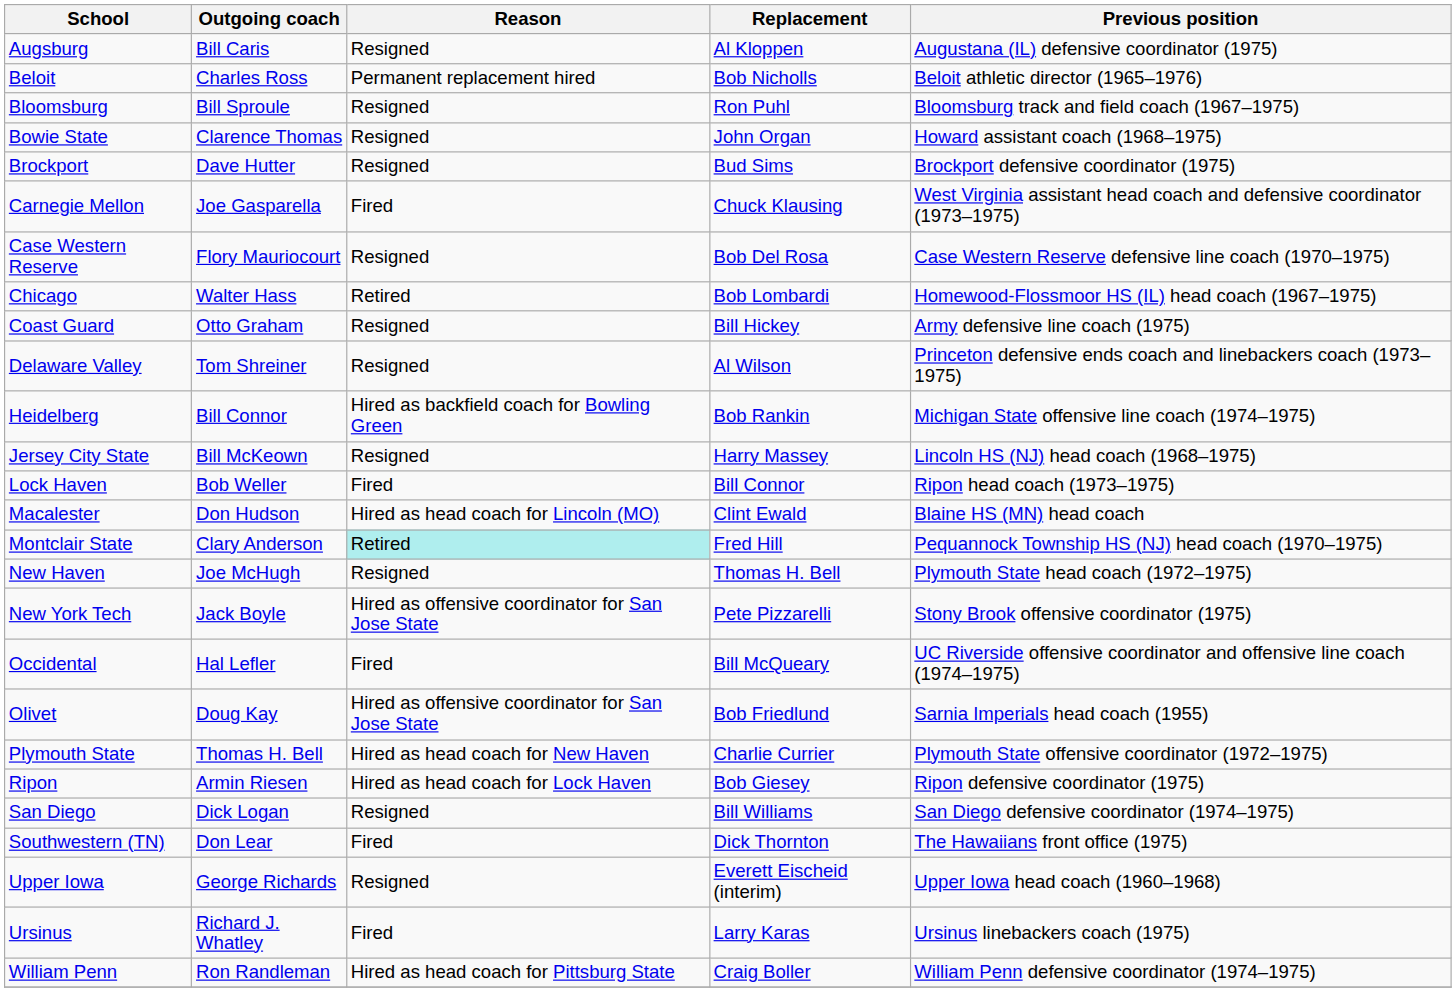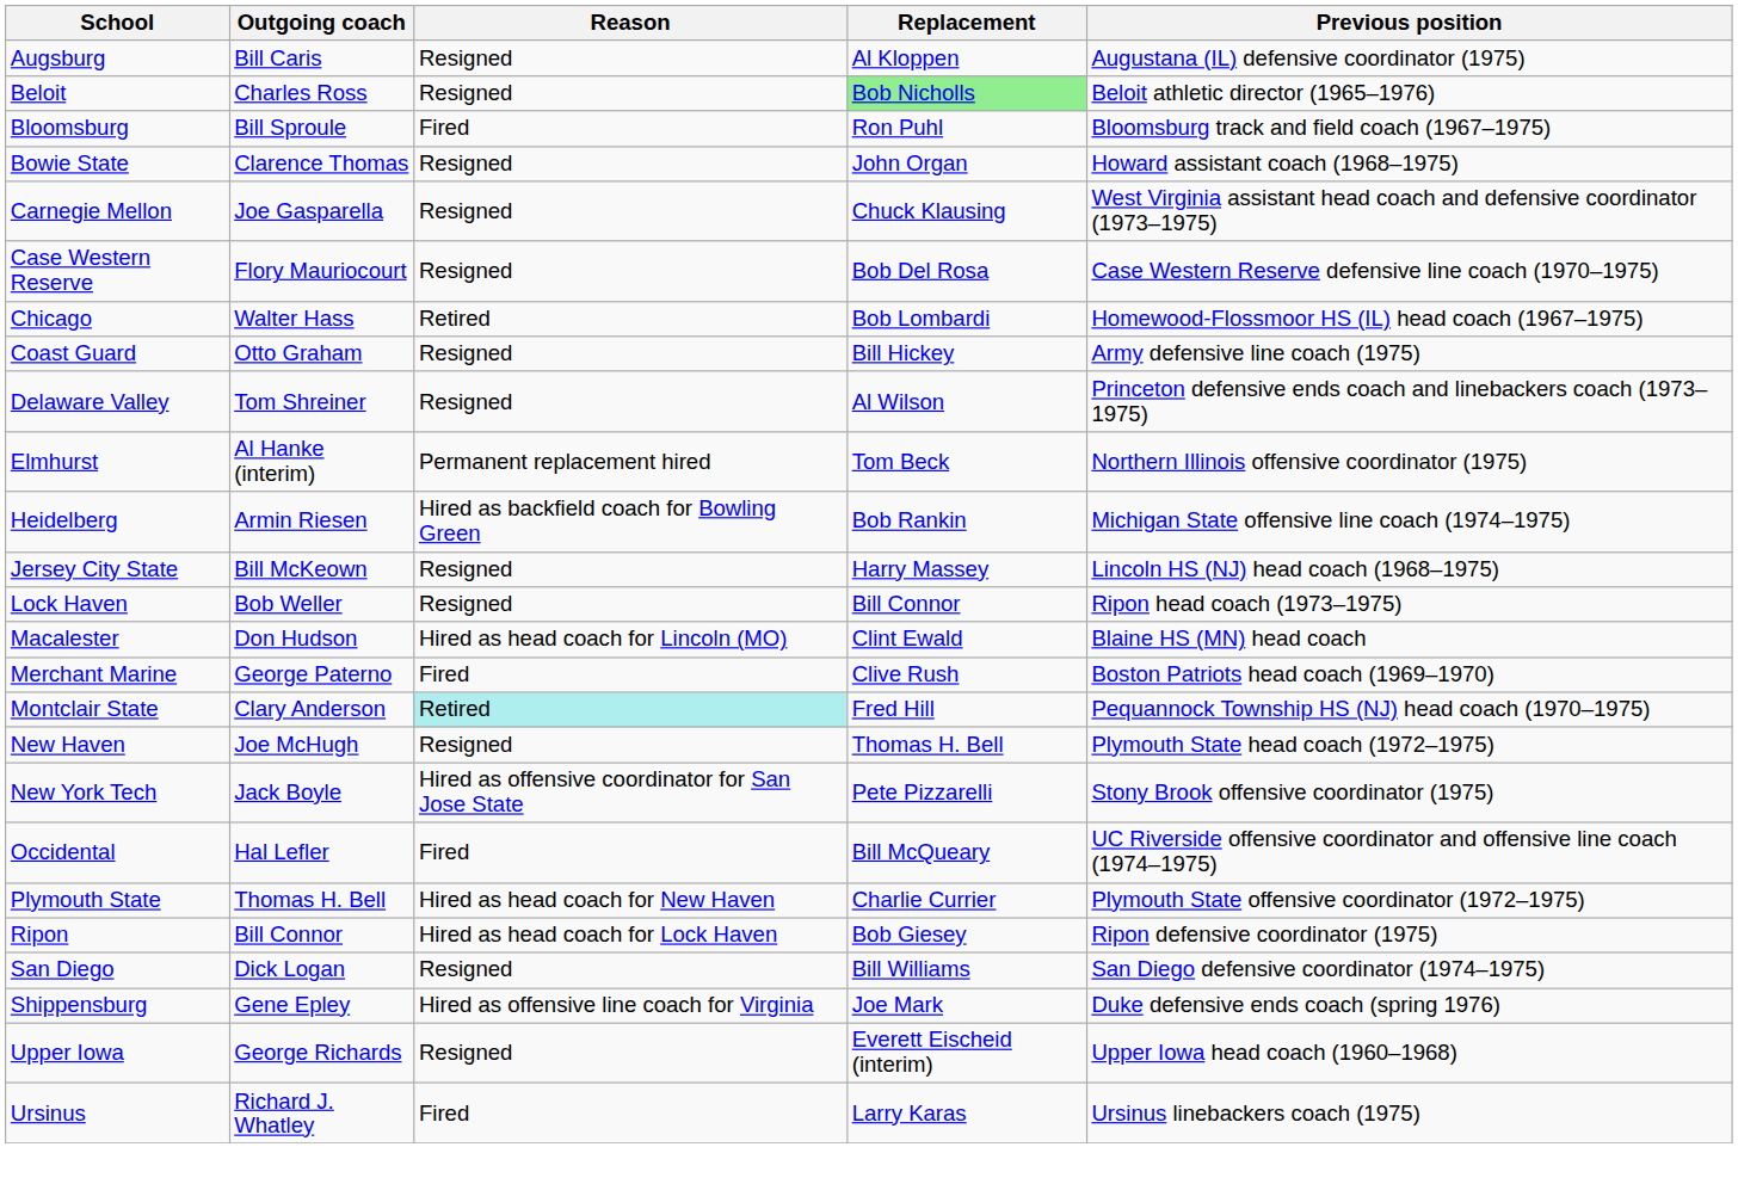 <table class="wikitable sortable">
 <tr>
 <th>School</th>
 <th>Outgoing coach</th>
 <th>Reason</th>
 <th>Replacement</th>
 <th>Previous position</th>
 </tr>
 <tr>
 <td><a href='#'>Augsburg</a></td>
 <td><a href='#'>Bill Caris</a></td>
 <td>Resigned</td>
 <td><a href='#'>Al Kloppen</a></td>
 <td><a href='#'>Augustana (IL)</a> defensive coordinator (1975)</td>
 </tr>
 <tr>
 <td><a href='#'>Beloit</a></td>
 <td><a href='#'>Charles Ross</a></td>
-<td>Permanent replacement hired</td>
-<td><a href='#'>Bob Nicholls</a></td>
+<td>Resigned</td>
+<td style="background: lightgreen;"><a href='#'>Bob Nicholls</a></td>
 <td><a href='#'>Beloit</a> athletic director (1965–1976)</td>
 </tr>
 <tr>
 <td><a href='#'>Bloomsburg</a></td>
 <td><a href='#'>Bill Sproule</a></td>
-<td>Resigned</td>
+<td>Fired</td>
 <td><a href='#'>Ron Puhl</a></td>
 <td><a href='#'>Bloomsburg</a> track and field coach (1967–1975)</td>
 </tr>
 <tr>
 <td><a href='#'>Bowie State</a></td>
 <td><a href='#'>Clarence Thomas</a></td>
 <td>Resigned</td>
 <td><a href='#'>John Organ</a></td>
 <td><a href='#'>Howard</a> assistant coach (1968–1975)</td>
 </tr>
 <tr>
-<td><a href='#'>Brockport</a></td>
-<td><a href='#'>Dave Hutter</a></td>
-<td>Resigned</td>
-<td><a href='#'>Bud Sims</a></td>
-<td><a href='#'>Brockport</a> defensive coordinator (1975)</td>
-</tr>
-<tr>
 <td><a href='#'>Carnegie Mellon</a></td>
 <td><a href='#'>Joe Gasparella</a></td>
-<td>Fired</td>
+<td>Resigned</td>
 <td><a href='#'>Chuck Klausing</a></td>
 <td><a href='#'>West Virginia</a> assistant head coach and defensive coordinator (1973–1975)</td>
 </tr>
 <tr>
 <td><a href='#'>Case Western Reserve</a></td>
 <td><a href='#'>Flory Mauriocourt</a></td>
 <td>Resigned</td>
 <td><a href='#'>Bob Del Rosa</a></td>
 <td><a href='#'>Case Western Reserve</a> defensive line coach (1970–1975)</td>
 </tr>
 <tr>
 <td><a href='#'>Chicago</a></td>
 <td><a href='#'>Walter Hass</a></td>
 <td>Retired</td>
 <td><a href='#'>Bob Lombardi</a></td>
 <td><a href='#'>Homewood-Flossmoor HS (IL)</a> head coach (1967–1975)</td>
 </tr>
 <tr>
 <td><a href='#'>Coast Guard</a></td>
 <td><a href='#'>Otto Graham</a></td>
 <td>Resigned</td>
 <td><a href='#'>Bill Hickey</a></td>
 <td><a href='#'>Army</a> defensive line coach (1975)</td>
 </tr>
 <tr>
 <td><a href='#'>Delaware Valley</a></td>
 <td><a href='#'>Tom Shreiner</a></td>
 <td>Resigned</td>
 <td><a href='#'>Al Wilson</a></td>
 <td><a href='#'>Princeton</a> defensive ends coach and linebackers coach (1973–1975)</td>
 </tr>
 <tr>
+<td><a href='#'>Elmhurst</a></td>
+<td><a href='#'>Al Hanke</a> (interim)</td>
+<td>Permanent replacement hired</td>
+<td><a href='#'>Tom Beck</a></td>
+<td><a href='#'>Northern Illinois</a> offensive coordinator (1975)</td>
+</tr>
+<tr>
 <td><a href='#'>Heidelberg</a></td>
-<td><a href='#'>Bill Connor</a></td>
+<td><a href='#'>Armin Riesen</a></td>
 <td>Hired as backfield coach for <a href='#'>Bowling Green</a></td>
 <td><a href='#'>Bob Rankin</a></td>
 <td><a href='#'>Michigan State</a> offensive line coach (1974–1975)</td>
 </tr>
 <tr>
 <td><a href='#'>Jersey City State</a></td>
 <td><a href='#'>Bill McKeown</a></td>
 <td>Resigned</td>
 <td><a href='#'>Harry Massey</a></td>
 <td><a href='#'>Lincoln HS (NJ)</a> head coach (1968–1975)</td>
 </tr>
 <tr>
 <td><a href='#'>Lock Haven</a></td>
 <td><a href='#'>Bob Weller</a></td>
-<td>Fired</td>
+<td>Resigned</td>
 <td><a href='#'>Bill Connor</a></td>
 <td><a href='#'>Ripon</a> head coach (1973–1975)</td>
 </tr>
 <tr>
 <td><a href='#'>Macalester</a></td>
 <td><a href='#'>Don Hudson</a></td>
 <td>Hired as head coach for <a href='#'>Lincoln (MO)</a></td>
 <td><a href='#'>Clint Ewald</a></td>
 <td><a href='#'>Blaine HS (MN)</a> head coach</td>
+</tr>
+<tr>
+<td><a href='#'>Merchant Marine</a></td>
+<td><a href='#'>George Paterno</a></td>
+<td>Fired</td>
+<td><a href='#'>Clive Rush</a></td>
+<td><a href='#'>Boston Patriots</a> head coach (1969–1970)</td>
 </tr>
 <tr>
 <td><a href='#'>Montclair State</a></td>
 <td><a href='#'>Clary Anderson</a></td>
 <td style="background: paleturquoise;">Retired</td>
 <td><a href='#'>Fred Hill</a></td>
 <td><a href='#'>Pequannock Township HS (NJ)</a> head coach (1970–1975)</td>
 </tr>
 <tr>
 <td><a href='#'>New Haven</a></td>
 <td><a href='#'>Joe McHugh</a></td>
 <td>Resigned</td>
 <td><a href='#'>Thomas H. Bell</a></td>
 <td><a href='#'>Plymouth State</a> head coach (1972–1975)</td>
 </tr>
 <tr>
 <td><a href='#'>New York Tech</a></td>
 <td><a href='#'>Jack Boyle</a></td>
 <td>Hired as offensive coordinator for <a href='#'>San Jose State</a></td>
 <td><a href='#'>Pete Pizzarelli</a></td>
 <td><a href='#'>Stony Brook</a> offensive coordinator (1975)</td>
 </tr>
 <tr>
 <td><a href='#'>Occidental</a></td>
 <td><a href='#'>Hal Lefler</a></td>
 <td>Fired</td>
 <td><a href='#'>Bill McQueary</a></td>
 <td><a href='#'>UC Riverside</a> offensive coordinator and offensive line coach (1974–1975)</td>
 </tr>
 <tr>
-<td><a href='#'>Olivet</a></td>
-<td><a href='#'>Doug Kay</a></td>
-<td>Hired as offensive coordinator for <a href='#'>San Jose State</a></td>
-<td><a href='#'>Bob Friedlund</a></td>
-<td><a href='#'>Sarnia Imperials</a> head coach (1955)</td>
-</tr>
-<tr>
 <td><a href='#'>Plymouth State</a></td>
 <td><a href='#'>Thomas H. Bell</a></td>
 <td>Hired as head coach for <a href='#'>New Haven</a></td>
 <td><a href='#'>Charlie Currier</a></td>
 <td><a href='#'>Plymouth State</a> offensive coordinator (1972–1975)</td>
 </tr>
 <tr>
 <td><a href='#'>Ripon</a></td>
-<td><a href='#'>Armin Riesen</a></td>
+<td><a href='#'>Bill Connor</a></td>
 <td>Hired as head coach for <a href='#'>Lock Haven</a></td>
 <td><a href='#'>Bob Giesey</a></td>
 <td><a href='#'>Ripon</a> defensive coordinator (1975)</td>
 </tr>
 <tr>
 <td><a href='#'>San Diego</a></td>
 <td><a href='#'>Dick Logan</a></td>
 <td>Resigned</td>
 <td><a href='#'>Bill Williams</a></td>
 <td><a href='#'>San Diego</a> defensive coordinator (1974–1975)</td>
 </tr>
 <tr>
-<td><a href='#'>Southwestern (TN)</a></td>
-<td><a href='#'>Don Lear</a></td>
-<td>Fired</td>
-<td><a href='#'>Dick Thornton</a></td>
-<td><a href='#'>The Hawaiians</a> front office (1975)</td>
+<td><a href='#'>Shippensburg</a></td>
+<td><a href='#'>Gene Epley</a></td>
+<td>Hired as offensive line coach for <a href='#'>Virginia</a></td>
+<td><a href='#'>Joe Mark</a></td>
+<td><a href='#'>Duke</a> defensive ends coach (spring 1976)</td>
 </tr>
 <tr>
 <td><a href='#'>Upper Iowa</a></td>
 <td><a href='#'>George Richards</a></td>
 <td>Resigned</td>
 <td><a href='#'>Everett Eischeid</a> (interim)</td>
 <td><a href='#'>Upper Iowa</a> head coach (1960–1968)</td>
 </tr>
 <tr>
 <td><a href='#'>Ursinus</a></td>
 <td><a href='#'>Richard J. Whatley</a></td>
 <td>Fired</td>
 <td><a href='#'>Larry Karas</a></td>
 <td><a href='#'>Ursinus</a> linebackers coach (1975)</td>
 </tr>
 <tr>
-<td><a href='#'>William Penn</a></td>
-<td><a href='#'>Ron Randleman</a></td>
-<td>Hired as head coach for <a href='#'>Pittsburg State</a></td>
-<td><a href='#'>Craig Boller</a></td>
-<td><a href='#'>William Penn</a> defensive coordinator (1974–1975)</td>
-</tr>
-<tr>
 </tr>
 </table>
